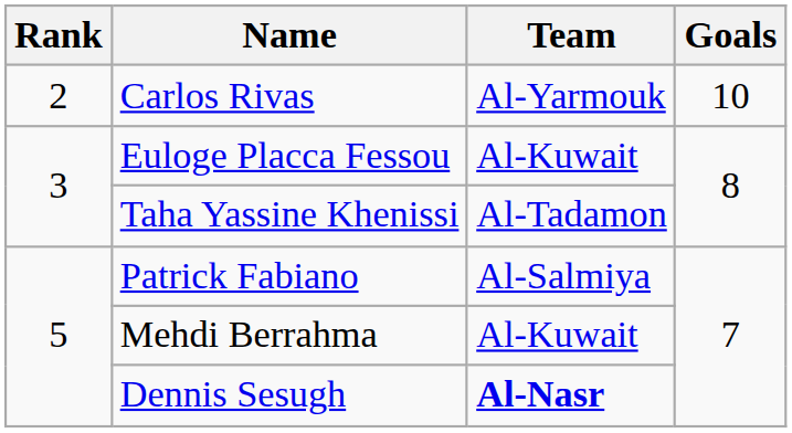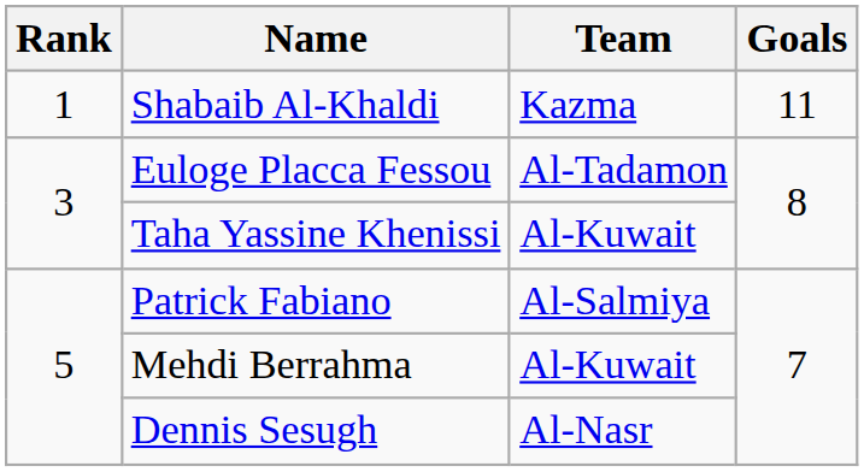 <table class="wikitable" style="text-align: center;">
 <tr>
 <th>Rank</th>
 <th>Name</th>
 <th>Team</th>
 <th>Goals</th>
 </tr>
 <tr>
-<td>2</td>
-<td align="left"> <a href='#'>Carlos Rivas</a></td>
-<td align="left"><a href='#'>Al-Yarmouk</a></td>
-<td>10</td>
+<td>1</td>
+<td align="left"> <a href='#'>Shabaib Al-Khaldi</a></td>
+<td align="left"><a href='#'>Kazma</a></td>
+<td>11</td>
 </tr>
 <tr>
 <td rowspan="2">3</td>
 <td align="left"> <a href='#'>Euloge Placca Fessou</a></td>
-<td align="left"><a href='#'>Al-Kuwait</a></td>
+<td align="left"><a href='#'>Al-Tadamon</a></td>
 <td rowspan="2">8</td>
 </tr>
 <tr>
 <td align="left"> <a href='#'>Taha Yassine Khenissi</a></td>
-<td align="left"><a href='#'>Al-Tadamon</a></td>
+<td align="left"><a href='#'>Al-Kuwait</a></td>
 </tr>
 <tr>
 <td rowspan="3">5</td>
 <td align="left"> <a href='#'>Patrick Fabiano</a></td>
 <td align="left"><a href='#'>Al-Salmiya</a></td>
 <td rowspan="3">7</td>
 </tr>
 <tr>
 <td align="left"> Mehdi Berrahma</td>
 <td align="left"><a href='#'>Al-Kuwait</a></td>
 </tr>
 <tr>
 <td align="left"> <a href='#'>Dennis Sesugh</a></td>
-<td align="left"><strong><a href='#'>Al-Nasr</a></strong></td>
+<td align="left"><a href='#'>Al-Nasr</a></td>
 </tr>
 </table>
